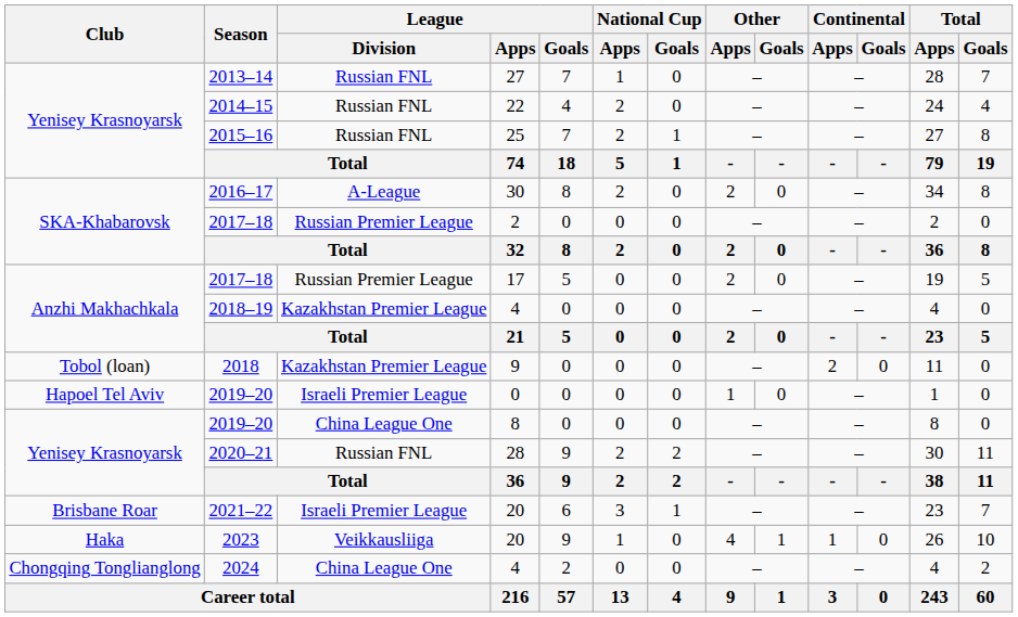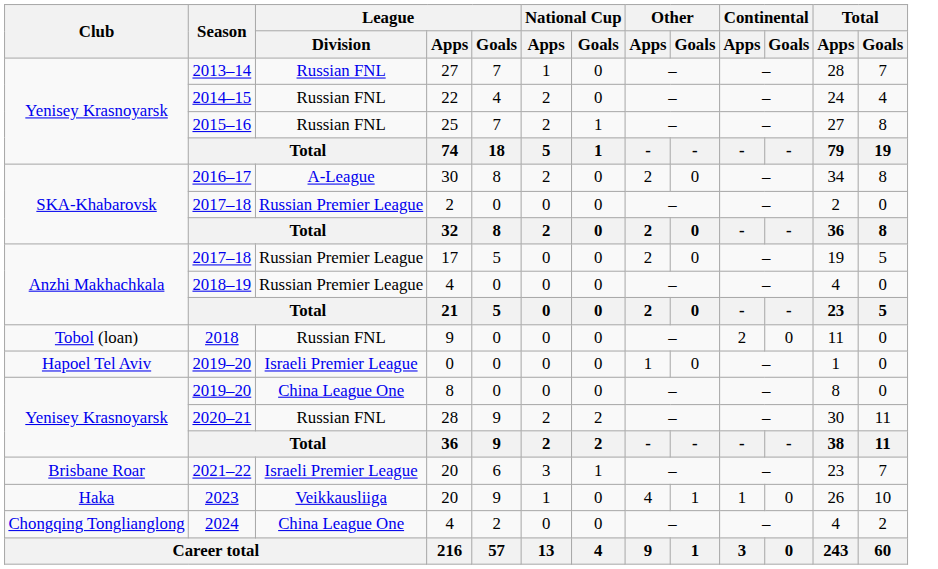 <table class="wikitable" style="text-align: center;">
 <tr>
 <th rowspan="2">Club</th>
 <th rowspan="2">Season</th>
 <th colspan="3">League</th>
 <th colspan="2">National Cup</th>
 <th colspan="2">Other</th>
 <th colspan="2">Continental</th>
 <th colspan="2">Total</th>
 </tr>
 <tr>
 <th>Division</th>
 <th>Apps</th>
 <th>Goals</th>
 <th>Apps</th>
 <th>Goals</th>
 <th>Apps</th>
 <th>Goals</th>
 <th>Apps</th>
 <th>Goals</th>
 <th>Apps</th>
 <th>Goals</th>
 </tr>
 <tr>
 <td rowspan="4" valign="center"><a href='#'>Yenisey Krasnoyarsk</a></td>
 <td><a href='#'>2013–14</a></td>
 <td><a href='#'>Russian FNL</a></td>
 <td>27</td>
 <td>7</td>
 <td>1</td>
 <td>0</td>
 <td colspan="2">–</td>
 <td colspan="2">–</td>
 <td>28</td>
 <td>7</td>
 </tr>
 <tr>
 <td><a href='#'>2014–15</a></td>
 <td>Russian FNL</td>
 <td>22</td>
 <td>4</td>
 <td>2</td>
 <td>0</td>
 <td colspan="2">–</td>
 <td colspan="2">–</td>
 <td>24</td>
 <td>4</td>
 </tr>
 <tr>
 <td><a href='#'>2015–16</a></td>
 <td>Russian FNL</td>
 <td>25</td>
 <td>7</td>
 <td>2</td>
 <td>1</td>
 <td colspan="2">–</td>
 <td colspan="2">–</td>
 <td>27</td>
 <td>8</td>
 </tr>
 <tr>
 <th colspan="2">Total</th>
 <th>74</th>
 <th>18</th>
 <th>5</th>
 <th>1</th>
 <th>-</th>
 <th>-</th>
 <th>-</th>
 <th>-</th>
 <th>79</th>
 <th>19</th>
 </tr>
 <tr>
 <td rowspan="3" valign="center"><a href='#'>SKA-Khabarovsk</a></td>
 <td><a href='#'>2016–17</a></td>
 <td><a href='#'>A-League</a></td>
 <td>30</td>
 <td>8</td>
 <td>2</td>
 <td>0</td>
 <td>2</td>
 <td>0</td>
 <td colspan="2">–</td>
 <td>34</td>
 <td>8</td>
 </tr>
 <tr>
 <td><a href='#'>2017–18</a></td>
 <td><a href='#'>Russian Premier League</a></td>
 <td>2</td>
 <td>0</td>
 <td>0</td>
 <td>0</td>
 <td colspan="2">–</td>
 <td colspan="2">–</td>
 <td>2</td>
 <td>0</td>
 </tr>
 <tr>
 <th colspan="2">Total</th>
 <th>32</th>
 <th>8</th>
 <th>2</th>
 <th>0</th>
 <th>2</th>
 <th>0</th>
 <th>-</th>
 <th>-</th>
 <th>36</th>
 <th>8</th>
 </tr>
 <tr>
 <td rowspan="3" valign="center"><a href='#'>Anzhi Makhachkala</a></td>
 <td><a href='#'>2017–18</a></td>
 <td>Russian Premier League</td>
 <td>17</td>
 <td>5</td>
 <td>0</td>
 <td>0</td>
 <td>2</td>
 <td>0</td>
 <td colspan="2">–</td>
 <td>19</td>
 <td>5</td>
 </tr>
 <tr>
 <td><a href='#'>2018–19</a></td>
-<td><a href='#'>Kazakhstan Premier League</a></td>
+<td>Russian Premier League</td>
 <td>4</td>
 <td>0</td>
 <td>0</td>
 <td>0</td>
 <td colspan="2">–</td>
 <td colspan="2">–</td>
 <td>4</td>
 <td>0</td>
 </tr>
 <tr>
 <th colspan="2">Total</th>
 <th>21</th>
 <th>5</th>
 <th>0</th>
 <th>0</th>
 <th>2</th>
 <th>0</th>
 <th>-</th>
 <th>-</th>
 <th>23</th>
 <th>5</th>
 </tr>
 <tr>
 <td valign="center"><a href='#'>Tobol</a> (loan)</td>
 <td><a href='#'>2018</a></td>
-<td><a href='#'>Kazakhstan Premier League</a></td>
+<td>Russian FNL</td>
 <td>9</td>
 <td>0</td>
 <td>0</td>
 <td>0</td>
 <td colspan="2">–</td>
 <td>2</td>
 <td>0</td>
 <td>11</td>
 <td>0</td>
 </tr>
 <tr>
 <td valign="center"><a href='#'>Hapoel Tel Aviv</a></td>
 <td><a href='#'>2019–20</a></td>
 <td><a href='#'>Israeli Premier League</a></td>
 <td>0</td>
 <td>0</td>
 <td>0</td>
 <td>0</td>
 <td>1</td>
 <td>0</td>
 <td colspan="2">–</td>
 <td>1</td>
 <td>0</td>
 </tr>
 <tr>
 <td rowspan="3" valign="center"><a href='#'>Yenisey Krasnoyarsk</a></td>
 <td><a href='#'>2019–20</a></td>
 <td><a href='#'>China League One</a></td>
 <td>8</td>
 <td>0</td>
 <td>0</td>
 <td>0</td>
 <td colspan="2">–</td>
 <td colspan="2">–</td>
 <td>8</td>
 <td>0</td>
 </tr>
 <tr>
 <td><a href='#'>2020–21</a></td>
 <td>Russian FNL</td>
 <td>28</td>
 <td>9</td>
 <td>2</td>
 <td>2</td>
 <td colspan="2">–</td>
 <td colspan="2">–</td>
 <td>30</td>
 <td>11</td>
 </tr>
 <tr>
 <th colspan="2">Total</th>
 <th>36</th>
 <th>9</th>
 <th>2</th>
 <th>2</th>
 <th>-</th>
 <th>-</th>
 <th>-</th>
 <th>-</th>
 <th>38</th>
 <th>11</th>
 </tr>
 <tr>
 <td valign="center"><a href='#'>Brisbane Roar</a></td>
 <td><a href='#'>2021–22</a></td>
 <td><a href='#'>Israeli Premier League</a></td>
 <td>20</td>
 <td>6</td>
 <td>3</td>
 <td>1</td>
 <td colspan="2">–</td>
 <td colspan="2">–</td>
 <td>23</td>
 <td>7</td>
 </tr>
 <tr>
 <td valign="center"><a href='#'>Haka</a></td>
 <td><a href='#'>2023</a></td>
 <td><a href='#'>Veikkausliiga</a></td>
 <td>20</td>
 <td>9</td>
 <td>1</td>
 <td>0</td>
 <td>4</td>
 <td>1</td>
 <td>1</td>
 <td>0</td>
 <td>26</td>
 <td>10</td>
 </tr>
 <tr>
 <td><a href='#'>Chongqing Tonglianglong</a></td>
 <td><a href='#'>2024</a></td>
 <td><a href='#'>China League One</a></td>
 <td>4</td>
 <td>2</td>
 <td>0</td>
 <td>0</td>
 <td colspan="2">–</td>
 <td colspan="2">–</td>
 <td>4</td>
 <td>2</td>
 </tr>
 <tr>
 <th colspan="3">Career total</th>
 <th>216</th>
 <th>57</th>
 <th>13</th>
 <th>4</th>
 <th>9</th>
 <th>1</th>
 <th>3</th>
 <th>0</th>
 <th>243</th>
 <th>60</th>
 </tr>
 </table>
